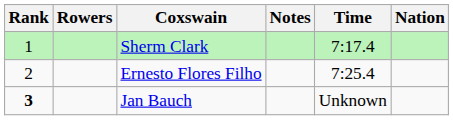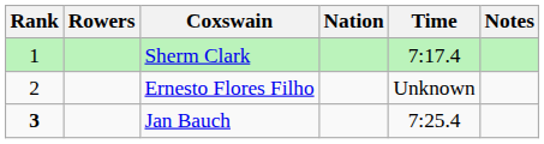 <table class="wikitable sortable" style="text-align:center">
 <tr>
 <th>Rank</th>
 <th>Rowers</th>
 <th>Coxswain</th>
+<th>Nation</th>
+<th>Time</th>
 <th>Notes</th>
-<th>Time</th>
-<th>Nation</th>
 </tr>
 <tr bgcolor=bbf3bb>
 <td>1</td>
 <td align=left></td>
 <td align=left><a href='#'>Sherm Clark</a></td>
+<td align=left></td>
+<td>7:17.4</td>
 <td></td>
-<td>7:17.4</td>
-<td align=left></td>
 </tr>
 <tr>
 <td>2</td>
 <td align=left></td>
 <td align=left><a href='#'>Ernesto Flores Filho</a></td>
+<td align=left></td>
+<td data-sort-value=9:99.9>Unknown</td>
 <td></td>
-<td>7:25.4</td>
-<td align=left></td>
 </tr>
 <tr>
 <td><strong>3</strong></td>
 <td align=left></td>
 <td align=left><a href='#'>Jan Bauch</a></td>
+<td align=left></td>
+<td>7:25.4</td>
 <td></td>
-<td data-sort-value=9:99.9>Unknown</td>
-<td align=left></td>
 </tr>
 </table>
